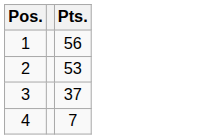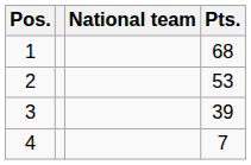 <table class=wikitable>
 <tr>
 <th>Pos.</th>
 <th></th>
+<th>National team</th>
 <th>Pts.</th>
 </tr>
 <tr align=center >
 <td>1</td>
 <td></td>
-<td>56</td>
+<td align=left></td>
+<td>68</td>
 </tr>
 <tr align=center >
 <td>2</td>
 <td></td>
+<td align=left></td>
 <td>53</td>
 </tr>
 <tr align=center >
 <td>3</td>
 <td></td>
-<td>37</td>
+<td align=left></td>
+<td>39</td>
 </tr>
 <tr align=center>
 <td>4</td>
 <td></td>
+<td align=left></td>
 <td>7</td>
 </tr>
 </table>
